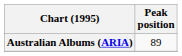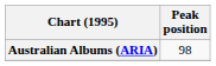 <table class="wikitable sortable plainrowheaders" style="text-align:center">
 <tr>
 <th scope="col">Chart (1995)</th>
 <th scope="col">Peak<br>position</th>
 </tr>
 <tr>
 <th scope="row">Australian Albums (<a href='#'>ARIA</a>)</th>
-<td>89</td>
+<td>98</td>
 </tr>
 <tr>
 </tr>
 <tr>
 </tr>
 </table>
